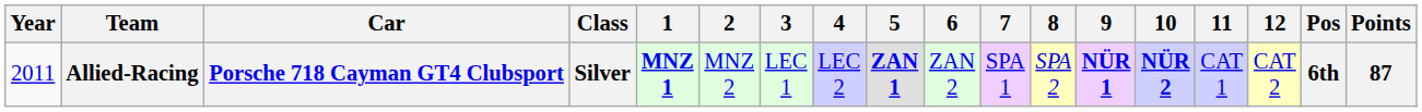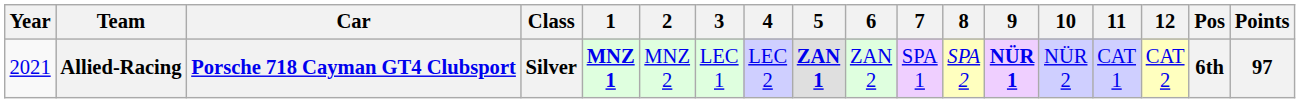 <table class="wikitable" style="text-align:center; font-size:90%">
 <tr>
 <th>Year</th>
 <th>Team</th>
 <th>Car</th>
 <th>Class</th>
 <th>1</th>
 <th>2</th>
 <th>3</th>
 <th>4</th>
 <th>5</th>
 <th>6</th>
 <th>7</th>
 <th>8</th>
 <th>9</th>
 <th>10</th>
 <th>11</th>
 <th>12</th>
 <th>Pos</th>
 <th>Points</th>
 </tr>
 <tr>
-<td><a href='#'>2011</a></td>
+<td><a href='#'>2021</a></td>
 <th>Allied-Racing</th>
 <th><a href='#'>Porsche 718 Cayman GT4 Clubsport</a></th>
 <th>Silver</th>
 <td style="background:#DFFFDF;"><strong><a href='#'>MNZ<br>1</a></strong><br></td>
 <td style="background:#DFFFDF;"><a href='#'>MNZ<br>2</a><br></td>
 <td style="background:#DFFFDF;"><a href='#'>LEC<br>1</a><br></td>
 <td style="background:#CFCFFF;"><a href='#'>LEC<br>2</a><br></td>
 <td style="background:#DFDFDF;"><strong><a href='#'>ZAN<br>1</a></strong><br></td>
 <td style="background:#DFFFDF;"><a href='#'>ZAN<br>2</a><br></td>
 <td style="background:#EFCFFF;"><a href='#'>SPA<br>1</a><br></td>
 <td style="background:#FFFFBF;"><em><a href='#'>SPA<br>2</a></em><br></td>
 <td style="background:#EFCFFF;"><strong><a href='#'>NÜR<br>1</a><br></strong></td>
-<td style="background:#CFCFFF;"><strong><a href='#'>NÜR<br>2</a><br></strong></td>
+<td style="background:#CFCFFF;"><a href='#'>NÜR<br>2</a><br></td>
 <td style="background:#CFCFFF;"><a href='#'>CAT<br>1</a><br></td>
 <td style="background:#FFFFBF;"><a href='#'>CAT<br>2</a><br></td>
 <th>6th</th>
-<th>87</th>
+<th>97</th>
 </tr>
 </table>
